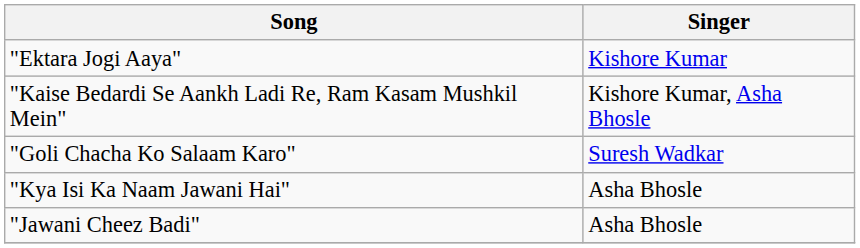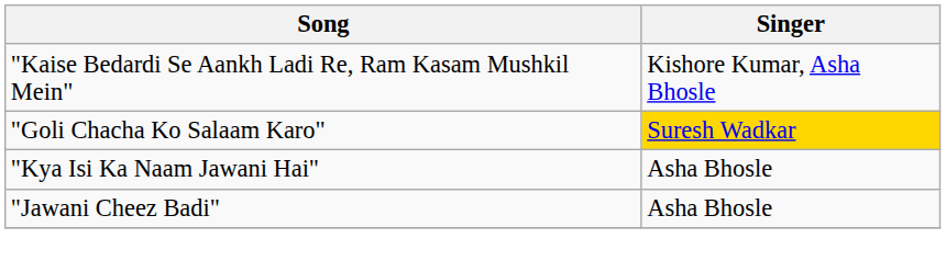 <table class="wikitable">
 <tr>
 <th>Song</th>
 <th>Singer</th>
-</tr>
-<tr>
-<td>"Ektara Jogi Aaya"</td>
-<td><a href='#'>Kishore Kumar</a></td>
 </tr>
 <tr>
 <td>"Kaise Bedardi Se Aankh Ladi Re, Ram Kasam Mushkil Mein"</td>
 <td>Kishore Kumar, <a href='#'>Asha Bhosle</a></td>
 </tr>
 <tr>
 <td>"Goli Chacha Ko Salaam Karo"</td>
-<td><a href='#'>Suresh Wadkar</a></td>
+<td style="background: gold;"><a href='#'>Suresh Wadkar</a></td>
 </tr>
 <tr>
 <td>"Kya Isi Ka Naam Jawani Hai"</td>
 <td>Asha Bhosle</td>
 </tr>
 <tr>
 <td>"Jawani Cheez Badi"</td>
 <td>Asha Bhosle</td>
 </tr>
 <tr>
 </tr>
 </table>
